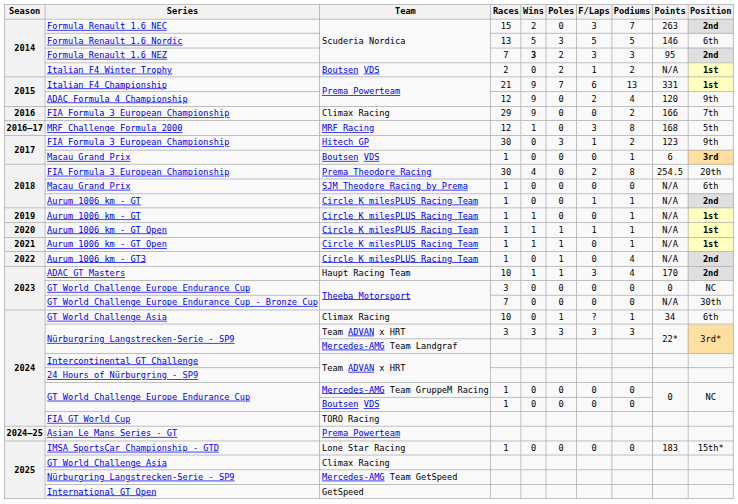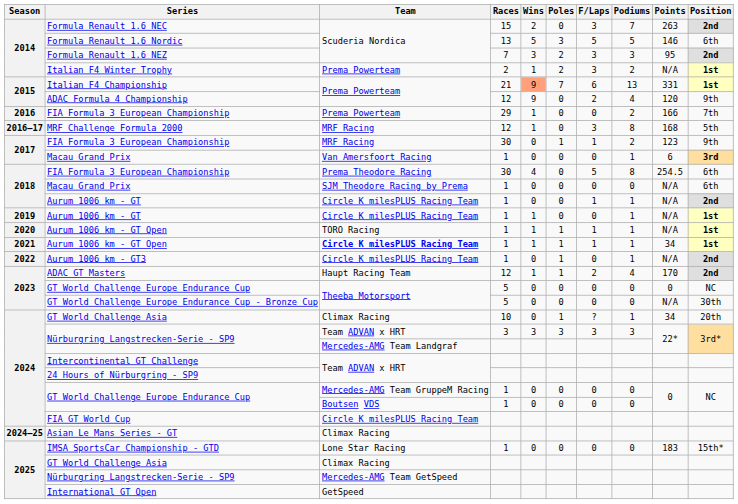 <table class="wikitable" style="font-size: 90%; text-align:center">
 <tr>
 <th>Season</th>
 <th>Series</th>
 <th>Team</th>
 <th>Races</th>
 <th>Wins</th>
 <th>Poles</th>
 <th>F/Laps</th>
 <th>Podiums</th>
 <th>Points</th>
 <th>Position</th>
 </tr>
 <tr>
 <th rowspan=4>2014</th>
 <td align=left><a href='#'>Formula Renault 1.6 NEC</a></td>
 <td rowspan=3 align=left>Scuderia Nordica</td>
 <td>15</td>
 <td>2</td>
 <td>0</td>
 <td>3</td>
 <td>7</td>
 <td>263</td>
 <td style="background:#DFDFDF;"><strong>2nd</strong></td>
 </tr>
 <tr>
 <td align=left><a href='#'>Formula Renault 1.6 Nordic</a></td>
 <td>13</td>
 <td>5</td>
 <td>3</td>
 <td>5</td>
 <td>5</td>
 <td>146</td>
 <td>6th</td>
 </tr>
 <tr>
 <td align=left><a href='#'>Formula Renault 1.6 NEZ</a></td>
 <td>7</td>
-<td><strong>3</strong></td>
+<td>3</td>
 <td>2</td>
 <td>3</td>
 <td>3</td>
 <td>95</td>
 <td style="background:#DFDFDF;"><strong>2nd</strong></td>
 </tr>
 <tr>
 <td align=left><a href='#'>Italian F4 Winter Trophy</a></td>
-<td align=left><a href='#'>Boutsen</a> <a href='#'>VDS</a></td>
-<td>2</td>
-<td>0</td>
+<td align=left><a href='#'>Prema Powerteam</a></td>
 <td>2</td>
 <td>1</td>
+<td>2</td>
+<td>3</td>
 <td>2</td>
 <td>N/A</td>
 <td style="background:#FFFFBF;"><strong>1st</strong></td>
 </tr>
 <tr>
 <th rowspan=2>2015</th>
 <td align=left><a href='#'>Italian F4 Championship</a></td>
 <td align=left rowspan=2><a href='#'>Prema Powerteam</a></td>
 <td>21</td>
-<td>9</td>
+<td style="background: lightsalmon;">9</td>
 <td>7</td>
 <td>6</td>
 <td>13</td>
 <td>331</td>
 <td style="background:#FFFFBF;"><strong>1st</strong></td>
 </tr>
 <tr>
 <td align=left><a href='#'>ADAC Formula 4 Championship</a></td>
 <td>12</td>
 <td>9</td>
 <td>0</td>
 <td>2</td>
 <td>4</td>
 <td>120</td>
 <td>9th</td>
 </tr>
 <tr>
 <th>2016</th>
 <td align=left><a href='#'>FIA Formula 3 European Championship</a></td>
-<td align=left>Climax Racing</td>
+<td align=left><a href='#'>Prema Powerteam</a></td>
 <td>29</td>
-<td>9</td>
+<td>1</td>
 <td>0</td>
 <td>0</td>
 <td>2</td>
 <td>166</td>
 <td>7th</td>
 </tr>
 <tr>
 <th>2016–17</th>
 <td align=left><a href='#'>MRF Challenge Formula 2000</a></td>
 <td align=left><a href='#'>MRF Racing</a></td>
 <td>12</td>
 <td>1</td>
 <td>0</td>
 <td>3</td>
 <td>8</td>
 <td>168</td>
 <td>5th</td>
 </tr>
 <tr>
 <th rowspan=2>2017</th>
 <td align=left><a href='#'>FIA Formula 3 European Championship</a></td>
-<td align=left><a href='#'>Hitech GP</a></td>
+<td align=left><a href='#'>MRF Racing</a></td>
 <td>30</td>
 <td>0</td>
-<td>3</td>
+<td>1</td>
 <td>1</td>
 <td>2</td>
 <td>123</td>
 <td>9th</td>
 </tr>
 <tr>
 <td align=left><a href='#'>Macau Grand Prix</a></td>
-<td align=left><a href='#'>Boutsen</a> <a href='#'>VDS</a></td>
+<td align=left><a href='#'>Van Amersfoort Racing</a></td>
 <td>1</td>
 <td>0</td>
 <td>0</td>
 <td>0</td>
 <td>1</td>
 <td>6</td>
 <td style="background:#FFDF9F;"><strong>3rd</strong></td>
 </tr>
 <tr>
 <th rowspan=3>2018</th>
 <td align=left><a href='#'>FIA Formula 3 European Championship</a></td>
 <td align=left><a href='#'>Prema Theodore Racing</a></td>
 <td>30</td>
 <td>4</td>
 <td>0</td>
-<td>2</td>
+<td>5</td>
 <td>8</td>
 <td>254.5</td>
-<td>20th</td>
+<td>6th</td>
 </tr>
 <tr>
 <td align=left><a href='#'>Macau Grand Prix</a></td>
 <td align=left><a href='#'>SJM Theodore Racing by Prema</a></td>
 <td>1</td>
 <td>0</td>
 <td>0</td>
 <td>0</td>
 <td>0</td>
 <td>N/A</td>
 <td>6th</td>
 </tr>
 <tr>
 <td align=left><a href='#'>Aurum 1006 km - GT</a></td>
 <td align=left><a href='#'>Circle K milesPLUS Racing Team</a></td>
 <td>1</td>
 <td>0</td>
 <td>0</td>
 <td>1</td>
 <td>1</td>
 <td>N/A</td>
 <td style="background:#DFDFDF;"><strong>2nd</strong></td>
 </tr>
 <tr>
 <th>2019</th>
 <td align=left><a href='#'>Aurum 1006 km - GT</a></td>
 <td align=left><a href='#'>Circle K milesPLUS Racing Team</a></td>
 <td>1</td>
 <td>1</td>
 <td>0</td>
 <td>0</td>
 <td>1</td>
 <td>N/A</td>
 <td style="background:#FFFFBF;"><strong>1st</strong></td>
 </tr>
 <tr>
 <th>2020</th>
 <td align=left><a href='#'>Aurum 1006 km - GT Open</a></td>
-<td align=left><a href='#'>Circle K milesPLUS Racing Team</a></td>
+<td align=left>TORO Racing</td>
 <td>1</td>
 <td>1</td>
 <td>1</td>
 <td>1</td>
 <td>1</td>
 <td>N/A</td>
 <td style="background:#FFFFBF;"><strong>1st</strong></td>
 </tr>
 <tr>
 <th>2021</th>
 <td align=left><a href='#'>Aurum 1006 km - GT Open</a></td>
-<td align=left><a href='#'>Circle K milesPLUS Racing Team</a></td>
+<td align=left><strong><a href='#'>Circle K milesPLUS Racing Team</a></strong></td>
 <td>1</td>
 <td>1</td>
 <td>1</td>
-<td>0</td>
 <td>1</td>
-<td>N/A</td>
+<td>1</td>
+<td>34</td>
 <td style="background:#FFFFBF;"><strong>1st</strong></td>
 </tr>
 <tr>
 <th>2022</th>
 <td align=left><a href='#'>Aurum 1006 km - GT3</a></td>
 <td align=left nowrap><a href='#'>Circle K milesPLUS Racing Team</a></td>
 <td>1</td>
 <td>0</td>
 <td>1</td>
 <td>0</td>
-<td>4</td>
+<td>1</td>
 <td>N/A</td>
 <td style="background:#DFDFDF;"><strong>2nd</strong></td>
 </tr>
 <tr>
 <th rowspan=3>2023</th>
 <td align=left><a href='#'>ADAC GT Masters</a></td>
 <td align=left>Haupt Racing Team</td>
-<td>10</td>
+<td>12</td>
 <td>1</td>
 <td>1</td>
-<td>3</td>
+<td>2</td>
 <td>4</td>
 <td>170</td>
 <td style="background:#DFDFDF;"><strong>2nd</strong></td>
 </tr>
 <tr>
 <td align=left><a href='#'>GT World Challenge Europe Endurance Cup</a></td>
 <td align=left rowspan=2><a href='#'>Theeba Motorsport</a></td>
-<td>3</td>
+<td>5</td>
 <td>0</td>
 <td>0</td>
 <td>0</td>
 <td>0</td>
 <td>0</td>
 <td>NC</td>
 </tr>
 <tr>
 <td align=left nowrap><a href='#'>GT World Challenge Europe Endurance Cup - Bronze Cup</a></td>
-<td>7</td>
+<td>5</td>
 <td>0</td>
 <td>0</td>
 <td>0</td>
 <td>0</td>
 <td>N/A</td>
 <td>30th</td>
 </tr>
 <tr>
 <th rowspan="8">2024</th>
 <td align=left><a href='#'>GT World Challenge Asia</a></td>
 <td align=left>Climax Racing</td>
 <td>10</td>
 <td>0</td>
 <td>1</td>
 <td>?</td>
 <td>1</td>
 <td>34</td>
-<td>6th</td>
+<td>20th</td>
 </tr>
 <tr>
 <td rowspan="2" align="left"><a href='#'>Nürburgring Langstrecken-Serie - SP9</a></td>
 <td align="left">Team <a href='#'>ADVAN</a> x HRT</td>
 <td>3</td>
 <td>3</td>
 <td>3</td>
 <td>3</td>
 <td>3</td>
 <td rowspan="2">22*</td>
 <td rowspan="2" style="background:#FFDF9F;">3rd*</td>
 </tr>
 <tr>
 <td align=left><a href='#'>Mercedes-AMG</a> Team Landgraf</td>
 <td></td>
 <td></td>
 <td></td>
 <td></td>
 <td></td>
 </tr>
 <tr>
 <td align="left"><a href='#'>Intercontinental GT Challenge</a></td>
 <td rowspan="2" align=left>Team <a href='#'>ADVAN</a> x HRT</td>
 <td></td>
 <td></td>
 <td></td>
 <td></td>
 <td></td>
 <td></td>
 <td></td>
 </tr>
 <tr>
 <td align=left><a href='#'>24 Hours of Nürburgring - SP9</a></td>
 <td></td>
 <td></td>
 <td></td>
 <td></td>
 <td></td>
 <td></td>
 <td></td>
 </tr>
 <tr>
 <td rowspan="2" align="left"><a href='#'>GT World Challenge Europe Endurance Cup</a></td>
 <td align=left nowrap><a href='#'>Mercedes-AMG</a> Team GruppeM Racing</td>
 <td>1</td>
 <td>0</td>
 <td>0</td>
 <td>0</td>
 <td>0</td>
 <td rowspan="2">0</td>
 <td rowspan="2">NC</td>
 </tr>
 <tr>
 <td align=left><a href='#'>Boutsen</a> <a href='#'>VDS</a></td>
 <td>1</td>
 <td>0</td>
 <td>0</td>
 <td>0</td>
 <td>0</td>
 </tr>
 <tr>
 <td align=left><a href='#'>FIA GT World Cup</a></td>
-<td align=left>TORO Racing</td>
+<td align=left><a href='#'>Circle K milesPLUS Racing Team</a></td>
 <td></td>
 <td></td>
 <td></td>
 <td></td>
 <td></td>
 <td></td>
 <td></td>
 </tr>
 <tr>
 <th nowrap>2024–25</th>
 <td align=left><a href='#'>Asian Le Mans Series - GT</a></td>
-<td align=left><a href='#'>Prema Powerteam</a></td>
+<td align=left>Climax Racing</td>
 <td></td>
 <td></td>
 <td></td>
 <td></td>
 <td></td>
 <td></td>
 <td></td>
 </tr>
 <tr>
 <th rowspan="4">2025</th>
 <td align=left><a href='#'>IMSA SportsCar Championship - GTD</a></td>
 <td align=left>Lone Star Racing</td>
 <td>1</td>
 <td>0</td>
 <td>0</td>
 <td>0</td>
 <td>0</td>
 <td>183</td>
 <td>15th*</td>
 </tr>
 <tr>
 <td align=left><a href='#'>GT World Challenge Asia</a></td>
 <td align=left>Climax Racing</td>
 <td></td>
 <td></td>
 <td></td>
 <td></td>
 <td></td>
 <td></td>
 <td></td>
 </tr>
 <tr>
 <td align=left><a href='#'>Nürburgring Langstrecken-Serie - SP9</a></td>
 <td align=left><a href='#'>Mercedes-AMG</a> Team GetSpeed</td>
 <td></td>
 <td></td>
 <td></td>
 <td></td>
 <td></td>
 <td></td>
 <td></td>
 </tr>
 <tr>
 <td align=left><a href='#'>International GT Open</a></td>
 <td align=left>GetSpeed</td>
 <td></td>
 <td></td>
 <td></td>
 <td></td>
 <td></td>
 <td></td>
 <td></td>
 </tr>
 </table>
